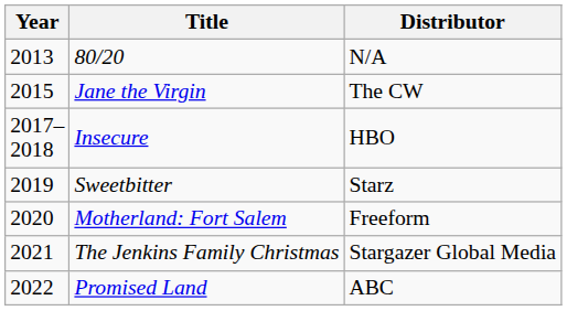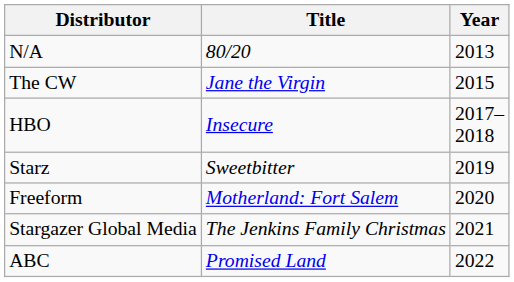 <table class="wikitable">
 <tr>
+<th>Distributor</th>
+<th>Title</th>
 <th style="width:33px;">Year</th>
-<th>Title</th>
-<th>Distributor</th>
 </tr>
 <tr>
+<td>N/A</td>
+<td><em>80/20</em></td>
 <td>2013</td>
-<td><em>80/20</em></td>
-<td>N/A</td>
 </tr>
 <tr>
+<td>The CW</td>
+<td><em><a href='#'>Jane the Virgin</a></em></td>
 <td>2015</td>
-<td><em><a href='#'>Jane the Virgin</a></em></td>
-<td>The CW</td>
 </tr>
 <tr>
+<td>HBO</td>
+<td><em><a href='#'>Insecure</a></em></td>
 <td>2017–2018</td>
-<td><em><a href='#'>Insecure</a></em></td>
-<td>HBO</td>
 </tr>
 <tr>
+<td>Starz</td>
+<td><em>Sweetbitter</em></td>
 <td>2019</td>
-<td><em>Sweetbitter</em></td>
-<td>Starz</td>
 </tr>
 <tr>
+<td>Freeform</td>
+<td><em><a href='#'>Motherland: Fort Salem</a></em></td>
 <td>2020</td>
-<td><em><a href='#'>Motherland: Fort Salem</a></em></td>
-<td>Freeform</td>
 </tr>
 <tr>
+<td>Stargazer Global Media</td>
+<td><em>The Jenkins Family Christmas</em></td>
 <td>2021</td>
-<td><em>The Jenkins Family Christmas</em></td>
-<td>Stargazer Global Media</td>
 </tr>
 <tr>
+<td>ABC</td>
+<td><em><a href='#'>Promised Land</a></em></td>
 <td>2022</td>
-<td><em><a href='#'>Promised Land</a></em></td>
-<td>ABC</td>
 </tr>
 </table>
